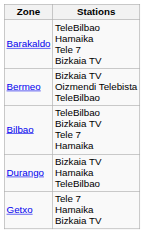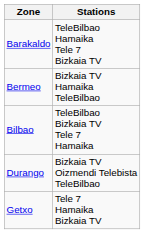 <table class="wikitable">
 <tr>
 <th>Zone</th>
 <th>Stations</th>
 </tr>
 <tr>
 <td><a href='#'>Barakaldo</a></td>
 <td>TeleBilbao<br>Hamaika<br>Tele 7<br>Bizkaia TV</td>
 </tr>
 <tr>
 <td><a href='#'>Bermeo</a></td>
-<td>Bizkaia TV<br>Oizmendi Telebista<br>TeleBilbao</td>
+<td>Bizkaia TV<br>Hamaika<br>TeleBilbao</td>
 </tr>
 <tr>
 <td><a href='#'>Bilbao</a></td>
 <td>TeleBilbao<br>Bizkaia TV<br>Tele 7<br>Hamaika</td>
 </tr>
 <tr>
 <td><a href='#'>Durango</a></td>
-<td>Bizkaia TV<br>Hamaika<br>TeleBilbao</td>
+<td>Bizkaia TV<br>Oizmendi Telebista<br>TeleBilbao</td>
 </tr>
 <tr>
 <td><a href='#'>Getxo</a></td>
 <td>Tele 7<br>Hamaika<br>Bizkaia TV</td>
 </tr>
 </table>
